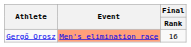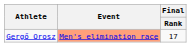 <table class="wikitable" style="font-size:90%">
 <tr>
 <th rowspan=2>Athlete</th>
 <th rowspan=2>Event</th>
 <th>Final</th>
 </tr>
 <tr>
 <th>Rank</th>
 </tr>
 <tr align=center>
 <td align=left><a href='#'>Gergő Orosz</a></td>
 <td align=left style="background: lightsalmon;"><a href='#'>Men's elimination race</a></td>
-<td>16</td>
+<td>17</td>
 </tr>
 </table>
